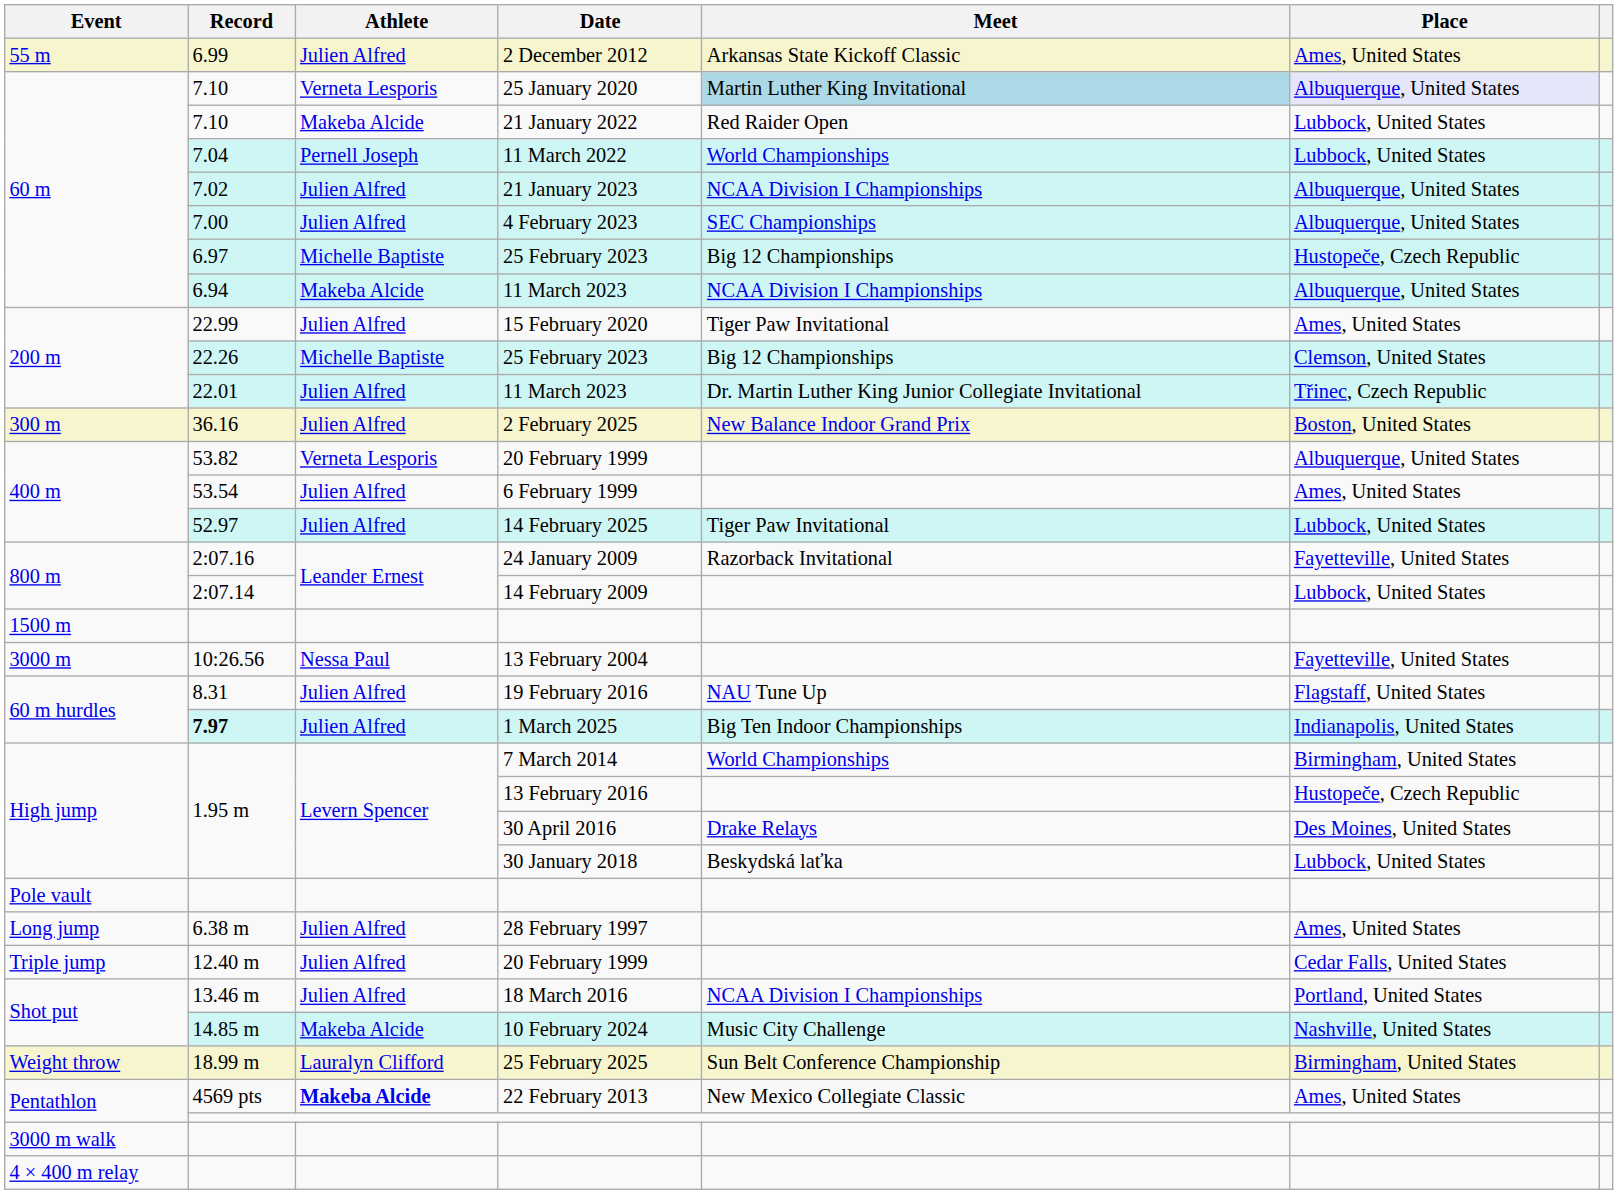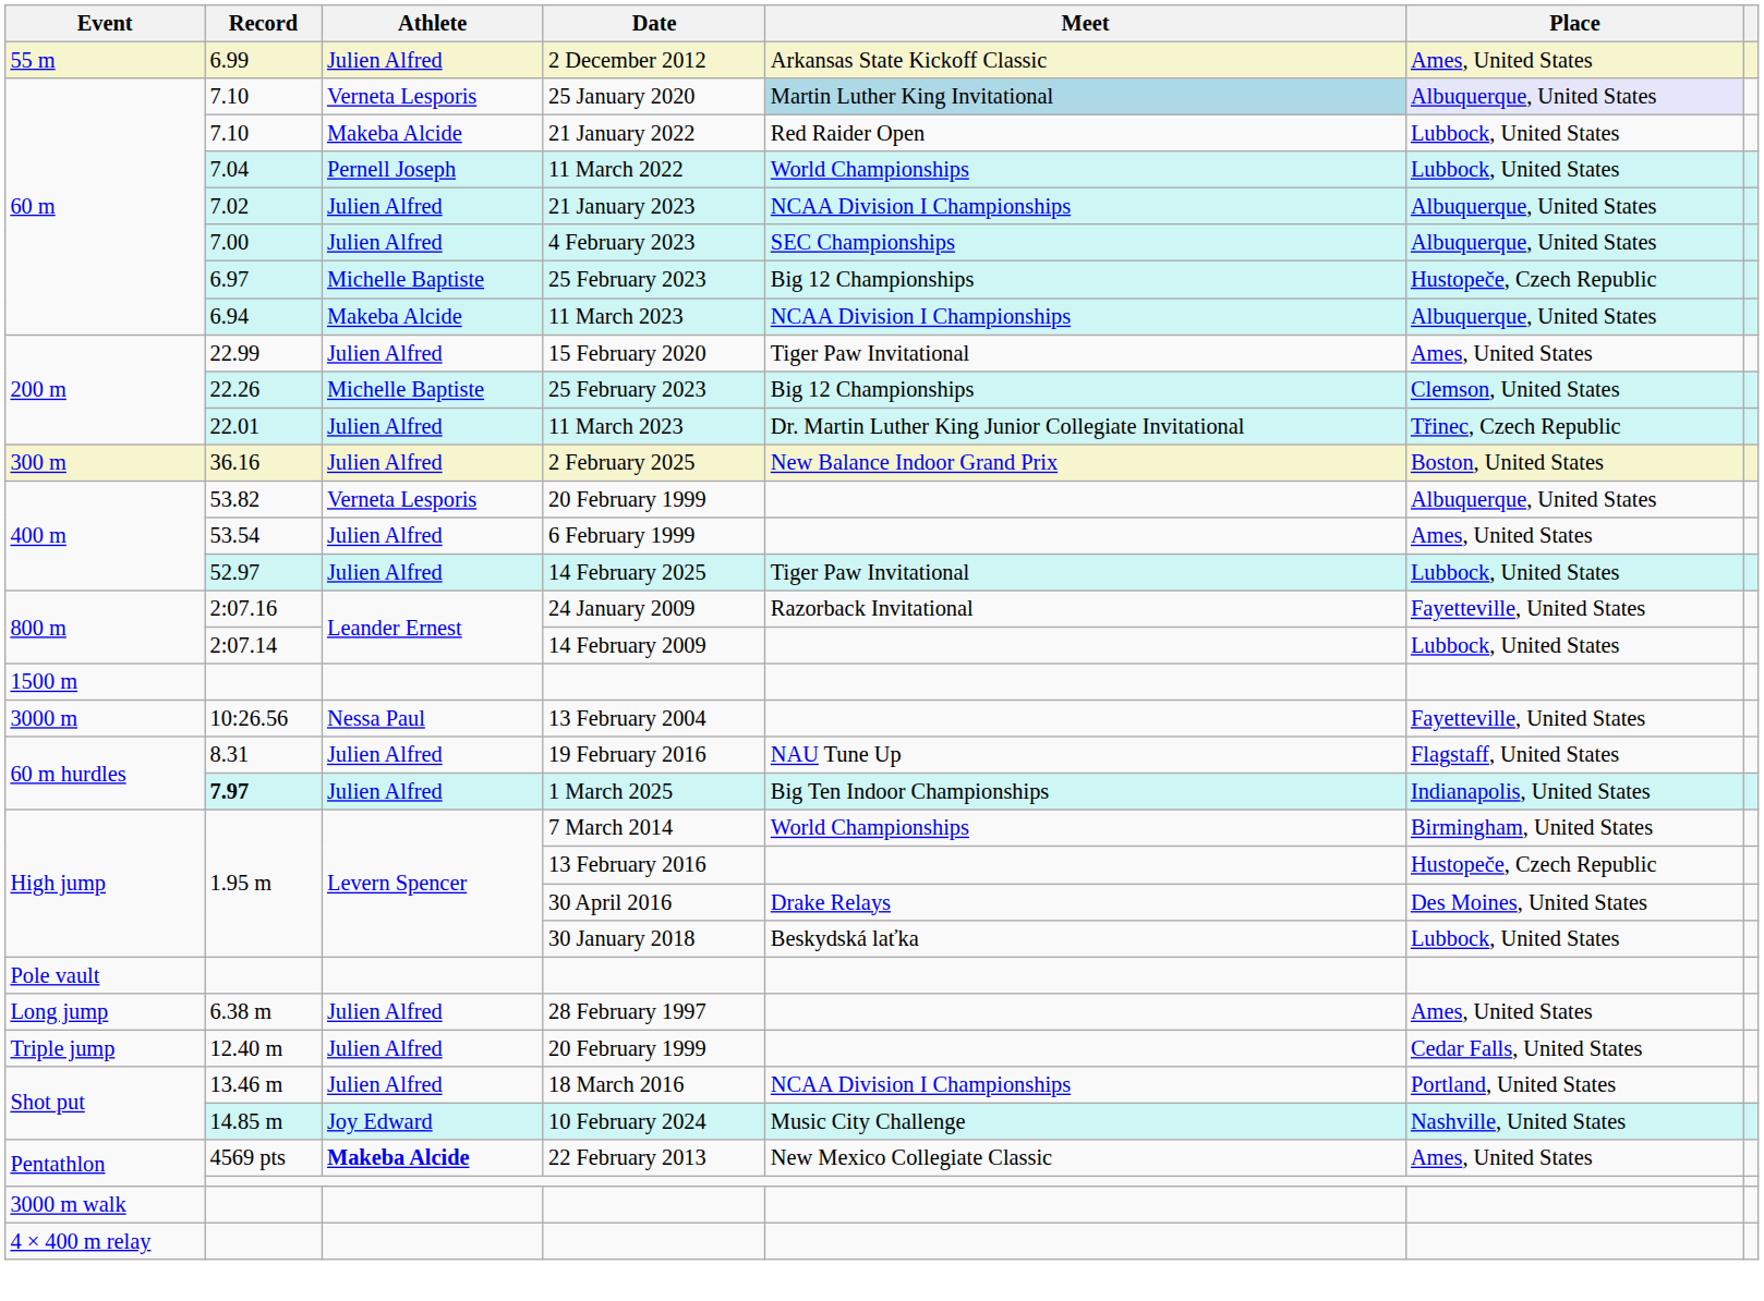 <table class="wikitable" style="font-size:95%; width: 95%;">
 <tr>
 <th>Event</th>
 <th>Record</th>
 <th>Athlete</th>
 <th>Date</th>
 <th>Meet</th>
 <th>Place</th>
 <th></th>
 </tr>
 <tr style="background:#f6F5CE;">
 <td><a href='#'>55 m</a></td>
 <td>6.99</td>
 <td><a href='#'>Julien Alfred</a></td>
 <td>2 December 2012</td>
 <td>Arkansas State Kickoff Classic</td>
 <td><a href='#'>Ames</a>, United States</td>
 <td></td>
 </tr>
 <tr>
 <td rowspan=7><a href='#'>60 m</a></td>
 <td>7.10 </td>
 <td><a href='#'>Verneta Lesporis</a></td>
 <td>25 January 2020</td>
 <td style="background: lightblue;">Martin Luther King Invitational</td>
 <td style="background: lavender;"><a href='#'>Albuquerque</a>, United States</td>
 <td></td>
 </tr>
 <tr>
 <td>7.10</td>
 <td><a href='#'>Makeba Alcide</a></td>
 <td>21 January 2022</td>
 <td>Red Raider Open</td>
 <td><a href='#'>Lubbock</a>, United States</td>
 <td></td>
 </tr>
 <tr style="background:#cef6f5;">
 <td>7.04</td>
 <td><a href='#'>Pernell Joseph</a></td>
 <td>11 March 2022</td>
 <td><a href='#'>World Championships</a></td>
 <td><a href='#'>Lubbock</a>, United States</td>
 <td></td>
 </tr>
 <tr style="background:#cef6f5;">
 <td>7.02</td>
 <td><a href='#'>Julien Alfred</a></td>
 <td>21 January 2023</td>
 <td><a href='#'>NCAA Division I Championships</a></td>
 <td><a href='#'>Albuquerque</a>, United States</td>
 <td></td>
 </tr>
 <tr style="background:#cef6f5;">
 <td>7.00 </td>
 <td><a href='#'>Julien Alfred</a></td>
 <td>4 February 2023</td>
 <td><a href='#'>SEC Championships</a></td>
 <td><a href='#'>Albuquerque</a>, United States</td>
 <td></td>
 </tr>
 <tr style="background:#cef6f5;">
 <td>6.97</td>
 <td><a href='#'>Michelle Baptiste</a></td>
 <td>25 February 2023</td>
 <td>Big 12 Championships</td>
 <td><a href='#'>Hustopeče</a>, Czech Republic</td>
 <td></td>
 </tr>
 <tr style="background:#cef6f5;">
 <td>6.94 </td>
 <td><a href='#'>Makeba Alcide</a></td>
 <td>11 March 2023</td>
 <td><a href='#'>NCAA Division I Championships</a></td>
 <td><a href='#'>Albuquerque</a>, United States</td>
 <td></td>
 </tr>
 <tr>
 <td rowspan=3><a href='#'>200 m</a></td>
 <td>22.99</td>
 <td><a href='#'>Julien Alfred</a></td>
 <td>15 February 2020</td>
 <td>Tiger Paw Invitational</td>
 <td><a href='#'>Ames</a>, United States</td>
 <td></td>
 </tr>
 <tr style="background:#cef6f5;">
 <td>22.26</td>
 <td><a href='#'>Michelle Baptiste</a></td>
 <td>25 February 2023</td>
 <td>Big 12 Championships</td>
 <td><a href='#'>Clemson</a>, United States</td>
 <td></td>
 </tr>
 <tr bgcolor=#CEF6F5>
 <td>22.01 </td>
 <td><a href='#'>Julien Alfred</a></td>
 <td>11 March 2023</td>
 <td>Dr. Martin Luther King Junior Collegiate Invitational</td>
 <td><a href='#'>Třinec</a>, Czech Republic</td>
 <td></td>
 </tr>
 <tr style="background:#f6F5CE;">
 <td><a href='#'>300 m</a></td>
 <td>36.16</td>
 <td><a href='#'>Julien Alfred</a></td>
 <td>2 February 2025</td>
 <td><a href='#'>New Balance Indoor Grand Prix</a></td>
 <td><a href='#'>Boston</a>, United States</td>
 <td></td>
 </tr>
 <tr>
 <td rowspan=3><a href='#'>400 m</a></td>
 <td>53.82</td>
 <td><a href='#'>Verneta Lesporis</a></td>
 <td>20 February 1999</td>
 <td></td>
 <td><a href='#'>Albuquerque</a>, United States</td>
 <td></td>
 </tr>
 <tr>
 <td>53.54 </td>
 <td><a href='#'>Julien Alfred</a></td>
 <td>6 February 1999</td>
 <td></td>
 <td><a href='#'>Ames</a>, United States</td>
 <td></td>
 </tr>
 <tr style="background:#cef6f5;">
 <td>52.97</td>
 <td><a href='#'>Julien Alfred</a></td>
 <td>14 February 2025</td>
 <td>Tiger Paw Invitational</td>
 <td><a href='#'>Lubbock</a>, United States</td>
 <td></td>
 </tr>
 <tr>
 <td rowspan=2><a href='#'>800 m</a></td>
 <td>2:07.16</td>
 <td rowspan=2><a href='#'>Leander Ernest</a></td>
 <td>24 January 2009</td>
 <td>Razorback Invitational</td>
 <td><a href='#'>Fayetteville</a>, United States</td>
 <td></td>
 </tr>
 <tr>
 <td>2:07.14 </td>
 <td>14 February 2009</td>
 <td></td>
 <td><a href='#'>Lubbock</a>, United States</td>
 <td></td>
 </tr>
 <tr>
 <td><a href='#'>1500 m</a></td>
 <td></td>
 <td></td>
 <td></td>
 <td></td>
 <td></td>
 <td></td>
 </tr>
 <tr>
 <td><a href='#'>3000 m</a></td>
 <td>10:26.56</td>
 <td><a href='#'>Nessa Paul</a></td>
 <td>13 February 2004</td>
 <td></td>
 <td><a href='#'>Fayetteville</a>, United States</td>
 <td></td>
 </tr>
 <tr>
 <td rowspan=2><a href='#'>60 m hurdles</a></td>
 <td>8.31 </td>
 <td><a href='#'>Julien Alfred</a></td>
 <td>19 February 2016</td>
 <td><a href='#'>NAU</a> Tune Up</td>
 <td><a href='#'>Flagstaff</a>, United States</td>
 <td></td>
 </tr>
 <tr style="background:#cef6f5;">
 <td><strong>7.97</strong></td>
 <td><a href='#'>Julien Alfred</a></td>
 <td>1  March 2025</td>
 <td>Big Ten Indoor Championships</td>
 <td><a href='#'>Indianapolis</a>, United States</td>
 <td></td>
 </tr>
 <tr>
 <td rowspan=4><a href='#'>High jump</a></td>
 <td rowspan=4>1.95 m</td>
 <td rowspan=4><a href='#'>Levern Spencer</a></td>
 <td>7 March 2014</td>
 <td><a href='#'>World Championships</a></td>
 <td><a href='#'>Birmingham</a>, United States</td>
 <td></td>
 </tr>
 <tr>
 <td>13 February 2016</td>
 <td></td>
 <td><a href='#'>Hustopeče</a>, Czech Republic</td>
 <td></td>
 </tr>
 <tr>
 <td>30 April 2016</td>
 <td><a href='#'>Drake Relays</a></td>
 <td><a href='#'>Des Moines</a>, United States</td>
 <td></td>
 </tr>
 <tr>
 <td>30 January 2018</td>
 <td>Beskydská laťka</td>
 <td><a href='#'>Lubbock</a>, United States</td>
 <td></td>
 </tr>
 <tr>
 <td><a href='#'>Pole vault</a></td>
 <td></td>
 <td></td>
 <td></td>
 <td></td>
 <td></td>
 <td></td>
 </tr>
 <tr>
 <td><a href='#'>Long jump</a></td>
 <td>6.38 m</td>
 <td><a href='#'>Julien Alfred</a></td>
 <td>28 February 1997</td>
 <td></td>
 <td><a href='#'>Ames</a>, United States</td>
 <td></td>
 </tr>
 <tr>
 <td><a href='#'>Triple jump</a></td>
 <td>12.40 m</td>
 <td><a href='#'>Julien Alfred</a></td>
 <td>20 February 1999</td>
 <td></td>
 <td><a href='#'>Cedar Falls</a>, United States</td>
 <td></td>
 </tr>
 <tr>
 <td rowspan=2><a href='#'>Shot put</a></td>
 <td>13.46 m</td>
 <td><a href='#'>Julien Alfred</a></td>
 <td>18 March 2016</td>
 <td><a href='#'>NCAA Division I Championships</a></td>
 <td><a href='#'>Portland</a>, United States</td>
 <td></td>
 </tr>
 <tr style="background:#cef6f5;">
 <td>14.85 m</td>
-<td><a href='#'>Makeba Alcide</a></td>
+<td><a href='#'>Joy Edward</a></td>
 <td>10 February 2024</td>
 <td>Music City Challenge</td>
 <td><a href='#'>Nashville</a>, United States</td>
-<td></td>
-</tr>
-<tr style="background:#f6F5CE;">
-<td><a href='#'>Weight throw</a></td>
-<td>18.99 m</td>
-<td><a href='#'>Lauralyn Clifford</a></td>
-<td>25 February 2025</td>
-<td>Sun Belt Conference Championship</td>
-<td><a href='#'>Birmingham</a>, United States</td>
 <td></td>
 </tr>
 <tr>
 <td rowspan=2><a href='#'>Pentathlon</a></td>
 <td>4569 pts</td>
 <td><strong><a href='#'>Makeba Alcide</a></strong></td>
 <td>22 February 2013</td>
 <td>New Mexico Collegiate Classic</td>
 <td><a href='#'>Ames</a>, United States</td>
 <td></td>
 </tr>
 <tr>
 <td colspan=5></td>
 <td></td>
 </tr>
 <tr>
 <td><a href='#'>3000 m walk</a></td>
 <td></td>
 <td></td>
 <td></td>
 <td></td>
 <td></td>
 <td></td>
 </tr>
 <tr>
 <td><a href='#'>4 × 400 m relay</a></td>
 <td></td>
 <td></td>
 <td></td>
 <td></td>
 <td></td>
 <td></td>
 </tr>
 </table>
